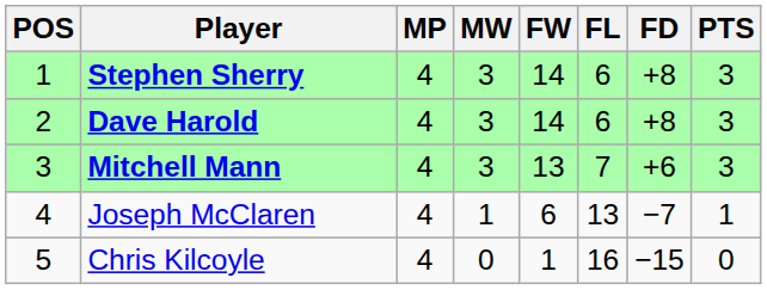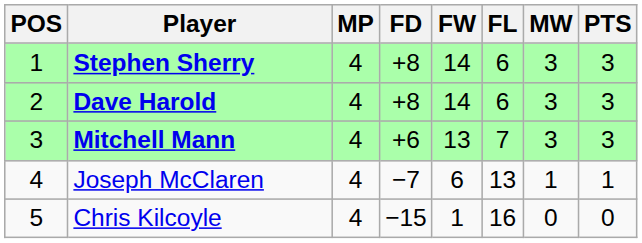 <table class="wikitable" style="text-align: center;">
 <tr>
 <th width=20>POS</th>
 <th width=165>Player</th>
 <th width=20>MP</th>
-<th width=20>MW</th>
+<th width=20>FD</th>
 <th width=20>FW</th>
 <th width=20>FL</th>
-<th width=20>FD</th>
+<th width=20>MW</th>
 <th width=20>PTS</th>
 </tr>
 <tr style="background:#afa;">
 <td>1</td>
 <td style="text-align:left;"> <strong><a href='#'>Stephen Sherry</a></strong></td>
 <td>4</td>
-<td>3</td>
+<td>+8</td>
 <td>14</td>
 <td>6</td>
-<td>+8</td>
+<td>3</td>
 <td>3</td>
 </tr>
 <tr style="background:#afa;">
 <td>2</td>
 <td style="text-align:left;"> <strong><a href='#'>Dave Harold</a></strong></td>
 <td>4</td>
-<td>3</td>
+<td>+8</td>
 <td>14</td>
 <td>6</td>
-<td>+8</td>
+<td>3</td>
 <td>3</td>
 </tr>
 <tr style="background:#afa;">
 <td>3</td>
 <td style="text-align:left;"> <strong><a href='#'>Mitchell Mann</a></strong></td>
 <td>4</td>
-<td>3</td>
+<td>+6</td>
 <td>13</td>
 <td>7</td>
-<td>+6</td>
+<td>3</td>
 <td>3</td>
 </tr>
 <tr>
 <td>4</td>
 <td style="text-align:left;"> <a href='#'>Joseph McClaren</a></td>
 <td>4</td>
-<td>1</td>
+<td>−7</td>
 <td>6</td>
 <td>13</td>
-<td>−7</td>
+<td>1</td>
 <td>1</td>
 </tr>
 <tr>
 <td>5</td>
 <td style="text-align:left;"> <a href='#'>Chris Kilcoyle</a></td>
 <td>4</td>
-<td>0</td>
+<td>−15</td>
 <td>1</td>
 <td>16</td>
-<td>−15</td>
+<td>0</td>
 <td>0</td>
 </tr>
 </table>
